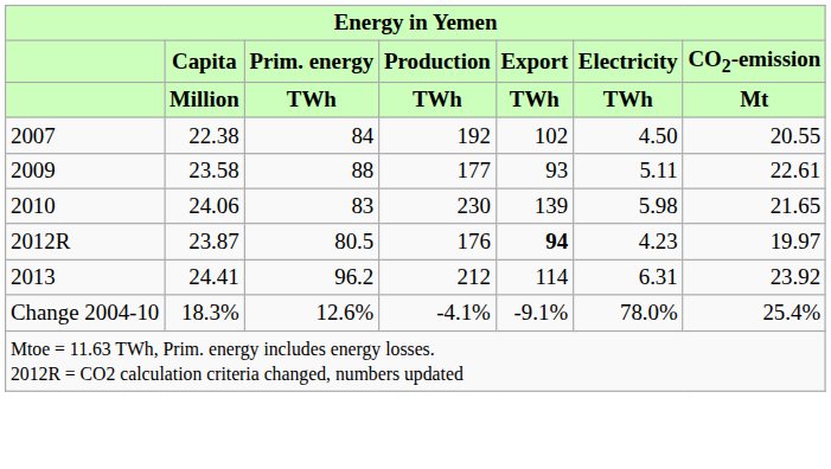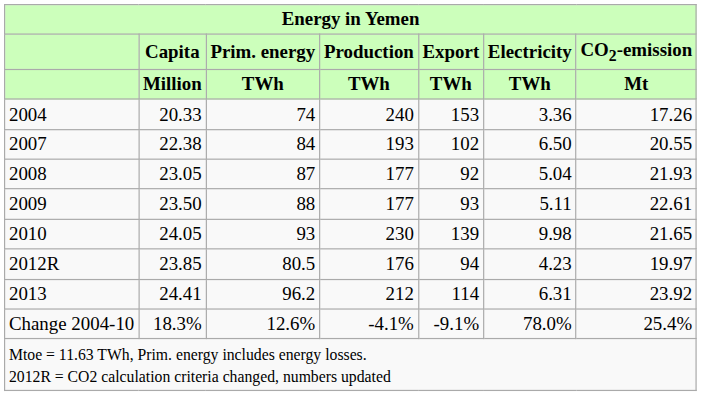 <table class="wikitable">
 <tr>
 <th colspan="7" align="center" style="background-color: #cfb;">Energy in Yemen</th>
 </tr>
 <tr>
 <th style="background-color: #cfb;"></th>
 <th style="background-color: #cfb;">Capita</th>
 <th style="background-color: #cfb;">Prim. energy</th>
 <th style="background-color: #cfb;">Production</th>
 <th style="background-color: #cfb;">Export</th>
 <th style="background-color: #cfb;">Electricity</th>
 <th style="background-color: #cfb;">CO<sub>2</sub>-emission</th>
 </tr>
 <tr ---->
 <th style="background-color: #cfb;"></th>
 <th style="background-color: #cfb;">Million</th>
 <th style="background-color: #cfb;">TWh</th>
 <th style="background-color: #cfb;">TWh</th>
 <th style="background-color: #cfb;">TWh</th>
 <th style="background-color: #cfb;">TWh</th>
 <th style="background-color: #cfb;">Mt</th>
 </tr>
 <tr ---->
+<td align="left">2004</td>
+<td align="right">20.33</td>
+<td align="right">74</td>
+<td align="right">240</td>
+<td align="right">153</td>
+<td align="right">3.36</td>
+<td align="right">17.26</td>
+</tr>
+<tr ---->
 <td align="left">2007</td>
 <td align="right">22.38</td>
 <td align="right">84</td>
-<td align="right">192</td>
+<td align="right">193</td>
 <td align="right">102</td>
-<td align="right">4.50</td>
+<td align="right">6.50</td>
 <td align="right">20.55</td>
 </tr>
 <tr ---->
+<td align="left">2008</td>
+<td align="right">23.05</td>
+<td align="right">87</td>
+<td align="right">177</td>
+<td align="right">92</td>
+<td align="right">5.04</td>
+<td align="right">21.93</td>
+</tr>
+<tr ---->
 <td align="left">2009</td>
-<td align="right">23.58</td>
+<td align="right">23.50</td>
 <td align="right">88</td>
 <td align="right">177</td>
 <td align="right">93</td>
 <td align="right">5.11</td>
 <td align="right">22.61</td>
 </tr>
 <tr ---->
 <td align="left">2010</td>
-<td align="right">24.06</td>
-<td align="right">83</td>
+<td align="right">24.05</td>
+<td align="right">93</td>
 <td align="right">230</td>
 <td align="right">139</td>
-<td align="right">5.98</td>
+<td align="right">9.98</td>
 <td align="right">21.65</td>
 </tr>
 <tr ---->
 <td align="left">2012R</td>
-<td align="right">23.87</td>
+<td align="right">23.85</td>
 <td align="right">80.5</td>
 <td align="right">176</td>
-<td align="right"><strong>94</strong></td>
+<td align="right">94</td>
 <td align="right">4.23</td>
 <td align="right">19.97</td>
 </tr>
 <tr ---->
 <td align="left">2013</td>
 <td align="right">24.41</td>
 <td align="right">96.2</td>
 <td align="right">212</td>
 <td align="right">114</td>
 <td align="right">6.31</td>
 <td align="right">23.92</td>
 </tr>
 <tr ---->
 <td align="left">Change 2004-10</td>
 <td align="right">18.3%</td>
 <td align="right">12.6%</td>
 <td align="right">-4.1%</td>
 <td align="right">-9.1%</td>
 <td align="right">78.0%</td>
 <td align="right">25.4%</td>
 </tr>
 <tr ---->
 <td align="left" colspan=7><small> Mtoe = 11.63 TWh, Prim. energy includes energy losses. </small><br><small>2012R = CO2 calculation criteria changed, numbers updated </small></td>
 </tr>
 </table>
